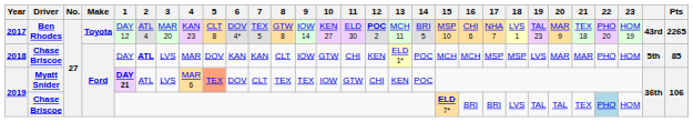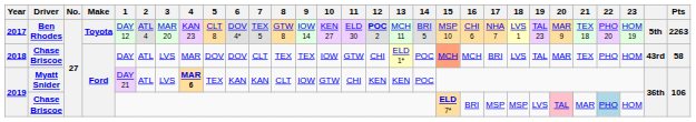 <table class="wikitable" style="text-align:center; font-size:75%">
 <tr>
 <th>Year</th>
 <th>Driver</th>
 <th>No.</th>
 <th>Make</th>
 <th>1</th>
 <th>2</th>
 <th>3</th>
 <th>4</th>
 <th>5</th>
 <th>6</th>
 <th>7</th>
 <th>8</th>
 <th>9</th>
 <th>10</th>
 <th>11</th>
 <th>12</th>
 <th>13</th>
 <th>14</th>
 <th>15</th>
 <th>16</th>
 <th>17</th>
 <th>18</th>
 <th>19</th>
 <th>20</th>
 <th>21</th>
 <th>22</th>
 <th>23</th>
 <th></th>
 <th>Pts</th>
 </tr>
 <tr>
 <th><a href='#'>2017</a></th>
 <th><a href='#'>Ben Rhodes</a></th>
 <th rowspan="4">27</th>
 <th><a href='#'>Toyota</a></th>
 <td style="background:#DFFFDF;"><a href='#'>DAY</a><br><small>12</small></td>
 <td style="background:#DFDFDF;"><a href='#'>ATL</a><br><small>4</small></td>
 <td style="background:#DFFFDF;"><a href='#'>MAR</a><br><small>20</small></td>
 <td style="background:#EFCFFF;"><a href='#'>KAN</a><br><small>23</small></td>
 <td style="background:#FFDF9F;"><a href='#'>CLT</a><br><small>8</small></td>
 <td style="background:#DFDFDF;"><a href='#'>DOV</a><br><small>4*</small></td>
 <td style="background:#DFDFDF;"><a href='#'>TEX</a><br><small>5</small></td>
 <td style="background:#FFDF9F;"><a href='#'>GTW</a><br><small>8</small></td>
 <td style="background:#DFFFDF;"><a href='#'>IOW</a><br><small>14</small></td>
 <td style="background:#EFCFFF;"><a href='#'>KEN</a><br><small>27</small></td>
 <td style="background:#EFCFFF;"><a href='#'>ELD</a><br><small>30</small></td>
 <td style="background:#DFDFDF;"><strong><a href='#'>POC</a></strong><br><small>2</small></td>
 <td style="background:#DFFFDF;"><a href='#'>MCH</a><br><small>11</small></td>
 <td style="background:#DFDFDF;"><a href='#'>BRI</a><br><small>5</small></td>
 <td style="background:#FFDF9F;"><a href='#'>MSP</a><br><small>10</small></td>
 <td style="background:#FFDF9F;"><a href='#'>CHI</a><br><small>6</small></td>
 <td style="background:#FFDF9F;"><a href='#'>NHA</a><br><small>7</small></td>
 <td style="background:#FFFFBF;"><a href='#'>LVS</a><br><small>1</small></td>
 <td style="background:#EFCFFF;"><a href='#'>TAL</a><br><small>23</small></td>
 <td style="background:#FFDF9F;"><a href='#'>MAR</a><br><small>9</small></td>
 <td style="background:#DFFFDF;"><a href='#'>TEX</a><br><small>18</small></td>
 <td style="background:#EFCFFF;"><a href='#'>PHO</a><br><small>20</small></td>
 <td style="background:#DFFFDF;"><a href='#'>HOM</a><br><small>19</small></td>
-<th>43rd</th>
-<th>2265</th>
+<th>5th</th>
+<th>2263</th>
 </tr>
 <tr>
 <th><a href='#'>2018</a></th>
 <th><a href='#'>Chase Briscoe</a></th>
 <th rowspan="3"><a href='#'>Ford</a></th>
 <td><a href='#'>DAY</a></td>
-<td><strong><a href='#'>ATL</a></strong></td>
+<td><a href='#'>ATL</a></td>
 <td><a href='#'>LVS</a></td>
 <td><a href='#'>MAR</a></td>
 <td><a href='#'>DOV</a></td>
+<td><a href='#'>DOV</a></td>
+<td><a href='#'>CLT</a></td>
+<td><a href='#'>TEX</a></td>
+<td><a href='#'>TEX</a></td>
+<td><a href='#'>IOW</a></td>
+<td><a href='#'>GTW</a></td>
+<td><a href='#'>CHI</a></td>
+<td style="background:#FFFFBF;"><a href='#'>ELD</a><br><small>1*</small></td>
+<td><a href='#'>POC</a></td>
+<td style="background: lightsalmon;"><a href='#'>MCH</a></td>
+<td><a href='#'>MCH</a></td>
+<td><a href='#'>BRI</a></td>
+<td><a href='#'>LVS</a></td>
+<td><a href='#'>TAL</a></td>
+<td><a href='#'>MAR</a></td>
+<td><a href='#'>TEX</a></td>
+<td><a href='#'>PHO</a></td>
+<td><a href='#'>HOM</a></td>
+<th>43rd</th>
+<th>58</th>
+</tr>
+<tr>
+<th rowspan="2"><a href='#'>2019</a></th>
+<th><a href='#'>Myatt Snider</a></th>
+<td style="background:#EFCFFF;"><a href='#'>DAY</a><br><small>21</small></td>
+<td><a href='#'>ATL</a></td>
+<td><a href='#'>LVS</a></td>
+<td style="background:#FFDF9F;"><strong><a href='#'>MAR</a><br><small>6</small></strong></td>
+<td><a href='#'>TEX</a></td>
 <td><a href='#'>KAN</a></td>
 <td><a href='#'>KAN</a></td>
 <td><a href='#'>CLT</a></td>
 <td><a href='#'>IOW</a></td>
 <td><a href='#'>GTW</a></td>
 <td><a href='#'>CHI</a></td>
 <td><a href='#'>KEN</a></td>
-<td style="background:#FFFFBF;"><a href='#'>ELD</a><br><small>1*</small></td>
-<td><a href='#'>POC</a></td>
-<td><a href='#'>MCH</a></td>
-<td><a href='#'>MCH</a></td>
-<td><a href='#'>MSP</a></td>
-<td><a href='#'>MSP</a></td>
-<td><a href='#'>LVS</a></td>
-<td><a href='#'>MAR</a></td>
-<td><a href='#'>MAR</a></td>
-<td><a href='#'>PHO</a></td>
-<td><a href='#'>HOM</a></td>
-<th>5th</th>
-<th>85</th>
-</tr>
-<tr>
-<th rowspan="2"><a href='#'>2019</a></th>
-<th><a href='#'>Myatt Snider</a></th>
-<td style="background:#EFCFFF;"><strong><a href='#'>DAY</a><br><small>21</small></strong></td>
-<td><a href='#'>ATL</a></td>
-<td><a href='#'>LVS</a></td>
-<td style="background:#FFDF9F;"><a href='#'>MAR</a><br><small>6</small></td>
-<td style="background: lightsalmon;"><a href='#'>TEX</a></td>
-<td><a href='#'>DOV</a></td>
-<td><a href='#'>CLT</a></td>
-<td><a href='#'>TEX</a></td>
-<td><a href='#'>TEX</a></td>
-<td><a href='#'>IOW</a></td>
-<td><a href='#'>GTW</a></td>
-<td><a href='#'>CHI</a></td>
 <td><a href='#'>KEN</a></td>
 <td><a href='#'>POC</a></td>
 <td colspan="9"></td>
 <th rowspan="2">36th</th>
 <th rowspan="2">106</th>
 </tr>
 <tr>
 <th><a href='#'>Chase Briscoe</a></th>
 <td colspan="14"></td>
 <td style="background:#FFDF9F;"><strong><a href='#'>ELD</a></strong><br><small>7*</small></td>
 <td><a href='#'>BRI</a></td>
-<td><a href='#'>BRI</a></td>
+<td><a href='#'>MSP</a></td>
+<td><a href='#'>MSP</a></td>
 <td><a href='#'>LVS</a></td>
-<td><a href='#'>TAL</a></td>
-<td><a href='#'>TAL</a></td>
-<td><a href='#'>TEX</a></td>
+<td style="background: pink;"><a href='#'>TAL</a></td>
+<td><a href='#'>MAR</a></td>
 <td style="background: lightblue;"><a href='#'>PHO</a></td>
 <td><a href='#'>HOM</a></td>
 </tr>
 </table>
